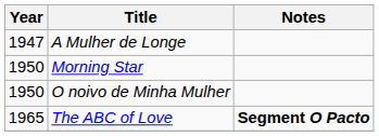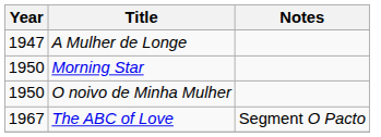 <table class="wikitable">
 <tr>
 <th>Year</th>
 <th>Title</th>
 <th>Notes</th>
 </tr>
 <tr>
 <td>1947</td>
 <td><em>A Mulher de Longe</em></td>
 <td></td>
 </tr>
 <tr>
 <td>1950</td>
 <td><em><a href='#'>Morning Star</a></em></td>
 <td></td>
 </tr>
 <tr>
 <td>1950</td>
 <td><em>O noivo de Minha Mulher</em></td>
 <td></td>
 </tr>
 <tr>
-<td>1965</td>
+<td>1967</td>
 <td><em><a href='#'>The ABC of Love</a></em></td>
-<td><strong>Segment <em>O Pacto</em></strong></td>
+<td>Segment <em>O Pacto</em></td>
 </tr>
 <tr>
 </tr>
 </table>
